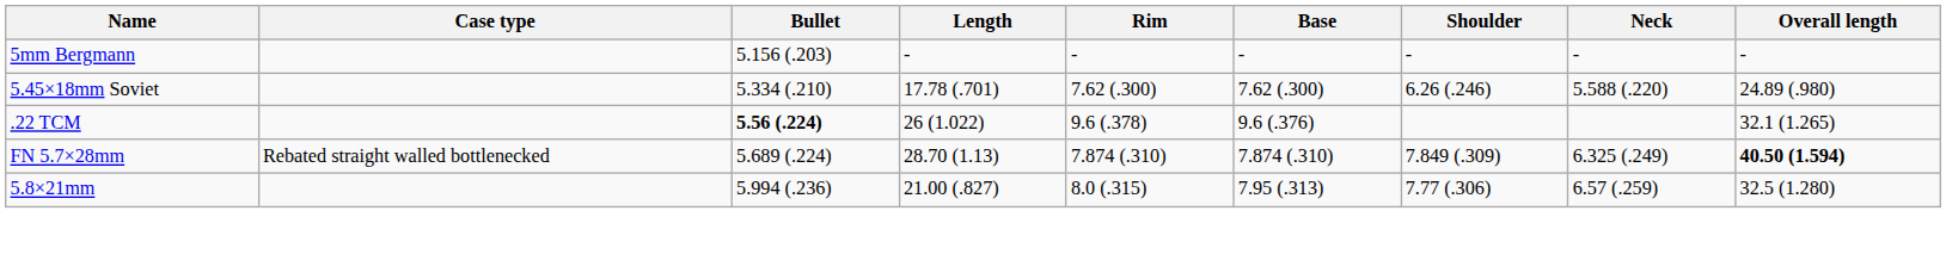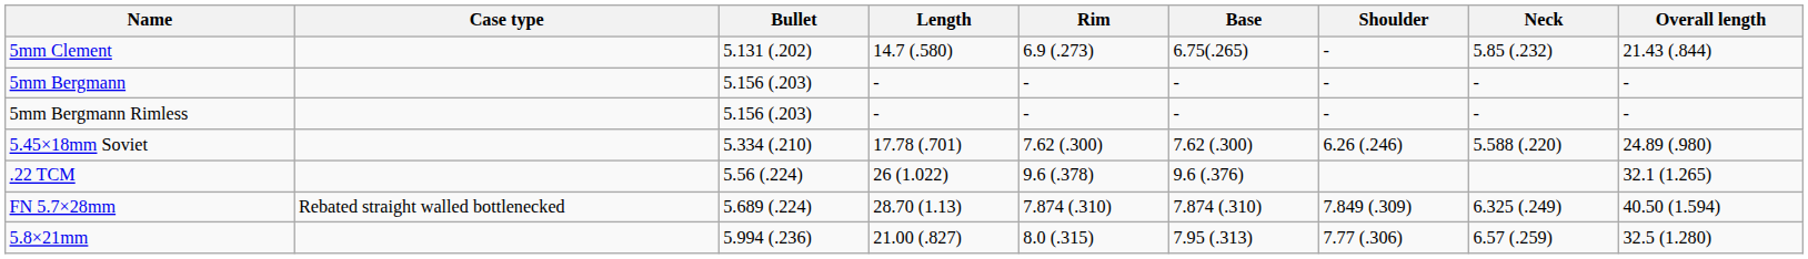 <table class="wikitable sortable" style="font-size: 9pt; width:1200px; text-align:left">
 <tr>
 <th>Name</th>
 <th>Case type</th>
 <th data-sort-type="number">Bullet</th>
 <th>Length</th>
 <th>Rim</th>
 <th data-sort-type="number">Base</th>
 <th>Shoulder</th>
 <th data-sort-type="number">Neck</th>
 <th>Overall length</th>
 </tr>
 <tr>
+<td><a href='#'>5mm Clement</a></td>
+<td></td>
+<td>5.131 (.202)</td>
+<td>14.7 (.580)</td>
+<td>6.9 (.273)</td>
+<td>6.75(.265)</td>
+<td>-</td>
+<td>5.85 (.232)</td>
+<td>21.43 (.844)</td>
+</tr>
+<tr>
 <td><a href='#'>5mm Bergmann</a></td>
+<td></td>
+<td>5.156 (.203)</td>
+<td>-</td>
+<td>-</td>
+<td>-</td>
+<td>-</td>
+<td>-</td>
+<td>-</td>
+</tr>
+<tr>
+<td>5mm Bergmann Rimless</td>
 <td></td>
 <td>5.156 (.203)</td>
 <td>-</td>
 <td>-</td>
 <td>-</td>
 <td>-</td>
 <td>-</td>
 <td>-</td>
 </tr>
 <tr>
 <td><a href='#'>5.45×18mm</a> Soviet</td>
 <td></td>
 <td>5.334 (.210)</td>
 <td>17.78 (.701)</td>
 <td>7.62 (.300)</td>
 <td>7.62 (.300)</td>
 <td>6.26 (.246)</td>
 <td>5.588 (.220)</td>
 <td>24.89 (.980)</td>
 </tr>
 <tr>
 <td><a href='#'>.22 TCM</a></td>
 <td></td>
-<td><strong>5.56 (.224)</strong></td>
+<td>5.56 (.224)</td>
 <td>26 (1.022)</td>
 <td>9.6 (.378)</td>
 <td>9.6 (.376)</td>
 <td></td>
 <td></td>
 <td>32.1 (1.265)</td>
 </tr>
 <tr>
 <td><a href='#'>FN 5.7×28mm</a></td>
 <td>Rebated straight walled bottlenecked</td>
 <td>5.689 (.224)</td>
 <td>28.70 (1.13)</td>
 <td>7.874 (.310)</td>
 <td>7.874 (.310)</td>
 <td>7.849 (.309)</td>
 <td>6.325 (.249)</td>
-<td><strong>40.50 (1.594)</strong></td>
+<td>40.50 (1.594)</td>
 </tr>
 <tr>
 <td><a href='#'>5.8×21mm</a></td>
 <td></td>
 <td>5.994 (.236)</td>
 <td>21.00 (.827)</td>
 <td>8.0 (.315)</td>
 <td>7.95 (.313)</td>
 <td>7.77 (.306)</td>
 <td>6.57 (.259)</td>
 <td>32.5 (1.280)<br></td>
 </tr>
 </table>
